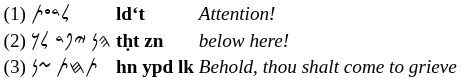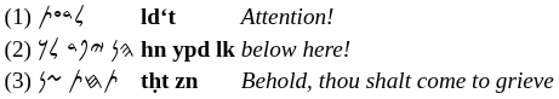 <table>
 <tr>
 <td>(1)</td>
 <td>𐤋𐤃𐤏𐤕</td>
 <td><strong>ld‘t </strong></td>
 <td><em>Attention!</em></td>
 </tr>
 <tr>
 <td>(2)</td>
 <td>𐤄𐤍 𐤉𐤐𐤃 𐤋𐤊</td>
-<td><strong>tḥt zn</strong></td>
+<td><strong>hn ypd lk </strong></td>
 <td><em>below here!</em></td>
 </tr>
 <tr>
 <td>(3)</td>
 <td>𐤕𐤇𐤕 𐤆𐤍</td>
-<td><strong>hn ypd lk </strong></td>
+<td><strong>tḥt zn</strong></td>
 <td><em>Behold, thou shalt come to grieve</em></td>
 </tr>
 </table>
